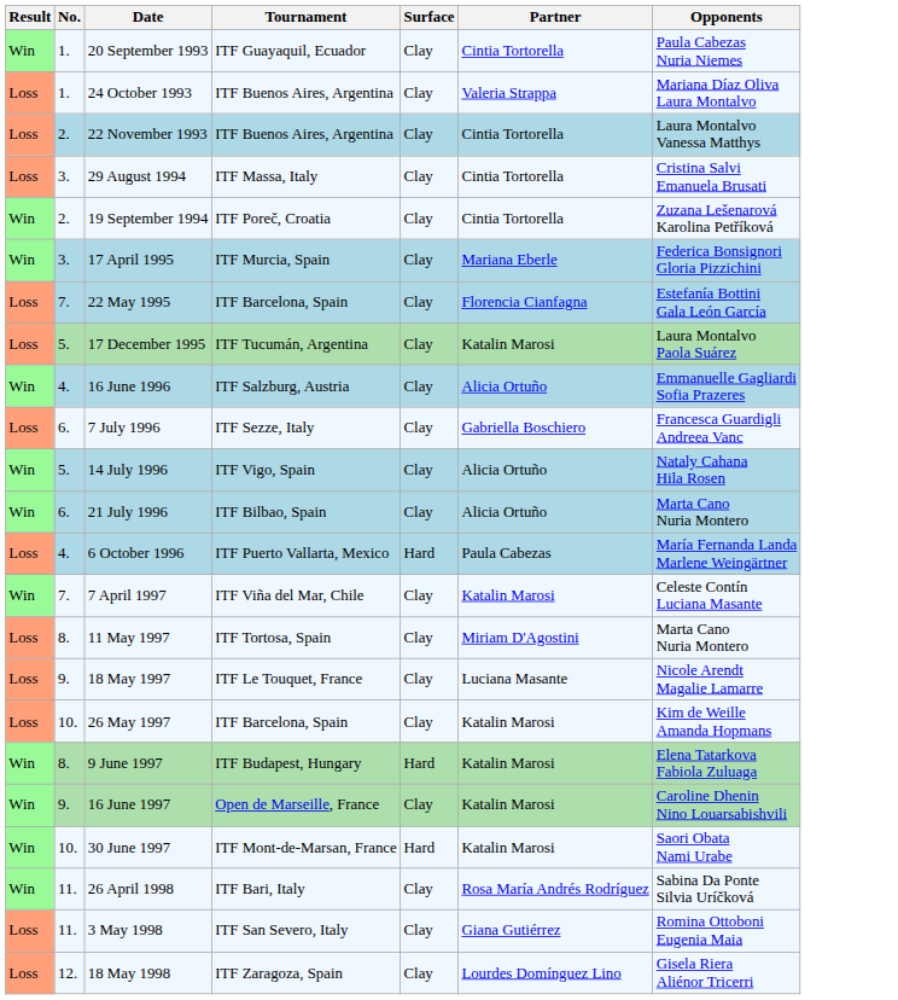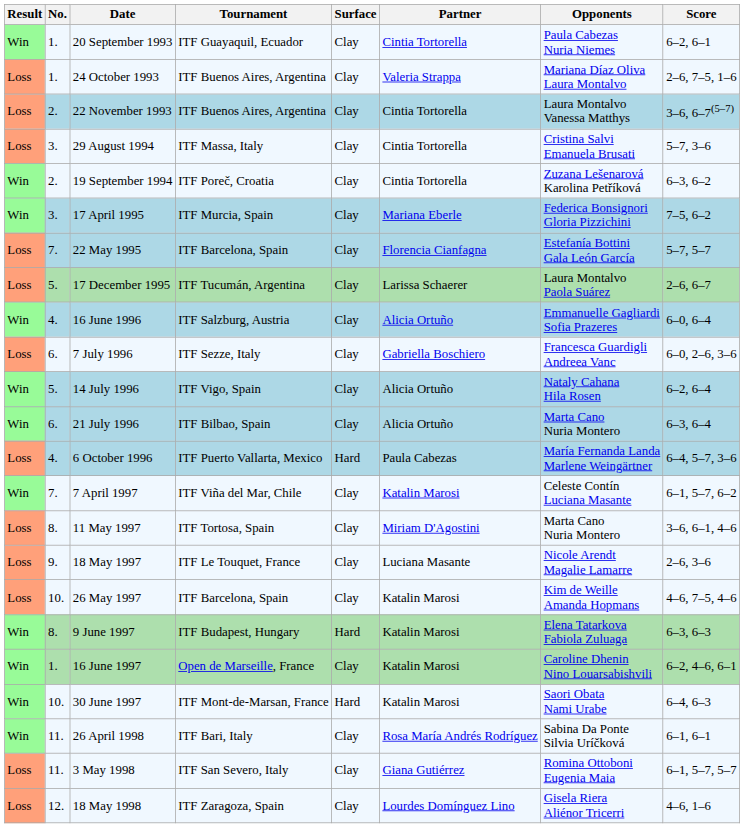 <table class="sortable wikitable">
 <tr>
 <th>Result</th>
 <th>No.</th>
 <th>Date</th>
 <th>Tournament</th>
 <th>Surface</th>
 <th>Partner</th>
 <th>Opponents</th>
+<th>Score</th>
 </tr>
 <tr style="background:#f0f8ff;">
 <td style="background:#98fb98;">Win</td>
 <td>1.</td>
 <td>20 September 1993</td>
 <td>ITF Guayaquil, Ecuador</td>
 <td>Clay</td>
 <td> <a href='#'>Cintia Tortorella</a></td>
 <td> <a href='#'>Paula Cabezas</a> <br>  <a href='#'>Nuria Niemes</a></td>
+<td>6–2, 6–1</td>
 </tr>
 <tr style="background:#f0f8ff;">
 <td style="background:#ffa07a;">Loss</td>
 <td>1.</td>
 <td>24 October 1993</td>
 <td>ITF Buenos Aires, Argentina</td>
 <td>Clay</td>
 <td> <a href='#'>Valeria Strappa</a></td>
 <td> <a href='#'>Mariana Díaz Oliva</a> <br>  <a href='#'>Laura Montalvo</a></td>
+<td>2–6, 7–5, 1–6</td>
 </tr>
 <tr style="background:lightblue;">
 <td style="background:#ffa07a;">Loss</td>
 <td>2.</td>
 <td>22 November 1993</td>
 <td>ITF Buenos Aires, Argentina</td>
 <td>Clay</td>
 <td> Cintia Tortorella</td>
 <td> Laura Montalvo <br>  Vanessa Matthys</td>
+<td>3–6, 6–7<sup>(5–7)</sup></td>
 </tr>
 <tr style="background:#f0f8ff;">
 <td style="background:#ffa07a;">Loss</td>
 <td>3.</td>
 <td>29 August 1994</td>
 <td>ITF Massa, Italy</td>
 <td>Clay</td>
 <td> Cintia Tortorella</td>
 <td> <a href='#'>Cristina Salvi</a> <br>  <a href='#'>Emanuela Brusati</a></td>
+<td>5–7, 3–6</td>
 </tr>
 <tr style="background:#f0f8ff;">
 <td style="background:#98fb98;">Win</td>
 <td>2.</td>
 <td>19 September 1994</td>
 <td>ITF Poreč, Croatia</td>
 <td>Clay</td>
 <td> Cintia Tortorella</td>
 <td> <a href='#'>Zuzana Lešenarová</a> <br>  Karolina Petříková</td>
+<td>6–3, 6–2</td>
 </tr>
 <tr style="background:lightblue;">
 <td style="background:#98fb98;">Win</td>
 <td>3.</td>
 <td>17 April 1995</td>
 <td>ITF Murcia, Spain</td>
 <td>Clay</td>
 <td> <a href='#'>Mariana Eberle</a></td>
 <td> <a href='#'>Federica Bonsignori</a> <br>  <a href='#'>Gloria Pizzichini</a></td>
+<td>7–5, 6–2</td>
 </tr>
 <tr style="background:lightblue;">
 <td style="background:#ffa07a;">Loss</td>
 <td>7.</td>
 <td>22 May 1995</td>
 <td>ITF Barcelona, Spain</td>
 <td>Clay</td>
 <td> <a href='#'>Florencia Cianfagna</a></td>
 <td> <a href='#'>Estefanía Bottini</a> <br>  <a href='#'>Gala León García</a></td>
+<td>5–7, 5–7</td>
 </tr>
 <tr style="background:#addfad;">
 <td style="background:#ffa07a;">Loss</td>
 <td>5.</td>
 <td>17 December 1995</td>
 <td>ITF Tucumán, Argentina</td>
 <td>Clay</td>
-<td> Katalin Marosi</td>
+<td> Larissa Schaerer</td>
 <td> Laura Montalvo <br>  <a href='#'>Paola Suárez</a></td>
+<td>2–6, 6–7</td>
 </tr>
 <tr style="background:lightblue;">
 <td style="background:#98fb98;">Win</td>
 <td>4.</td>
 <td>16 June 1996</td>
 <td>ITF Salzburg, Austria</td>
 <td>Clay</td>
 <td> <a href='#'>Alicia Ortuño</a></td>
 <td> <a href='#'>Emmanuelle Gagliardi</a> <br>  <a href='#'>Sofia Prazeres</a></td>
+<td>6–0, 6–4</td>
 </tr>
 <tr style="background:#f0f8ff;">
 <td style="background:#ffa07a;">Loss</td>
 <td>6.</td>
 <td>7 July 1996</td>
 <td>ITF Sezze, Italy</td>
 <td>Clay</td>
 <td> <a href='#'>Gabriella Boschiero</a></td>
 <td> <a href='#'>Francesca Guardigli</a> <br>  <a href='#'>Andreea Vanc</a></td>
+<td>6–0, 2–6, 3–6</td>
 </tr>
 <tr style="background:lightblue;">
 <td style="background:#98fb98;">Win</td>
 <td>5.</td>
 <td>14 July 1996</td>
 <td>ITF Vigo, Spain</td>
 <td>Clay</td>
 <td> Alicia Ortuño</td>
 <td> <a href='#'>Nataly Cahana</a> <br>  <a href='#'>Hila Rosen</a></td>
+<td>6–2, 6–4</td>
 </tr>
 <tr style="background:lightblue;">
 <td style="background:#98fb98;">Win</td>
 <td>6.</td>
 <td>21 July 1996</td>
 <td>ITF Bilbao, Spain</td>
 <td>Clay</td>
 <td> Alicia Ortuño</td>
 <td> <a href='#'>Marta Cano</a> <br>  Nuria Montero</td>
+<td>6–3, 6–4</td>
 </tr>
 <tr style="background:lightblue;">
 <td style="background:#ffa07a;">Loss</td>
 <td>4.</td>
 <td>6 October 1996</td>
 <td>ITF Puerto Vallarta, Mexico</td>
 <td>Hard</td>
 <td> Paula Cabezas</td>
 <td> <a href='#'>María Fernanda Landa</a> <br>  <a href='#'>Marlene Weingärtner</a></td>
+<td>6–4, 5–7, 3–6</td>
 </tr>
 <tr style="background:#f0f8ff;">
 <td style="background:#98fb98;">Win</td>
 <td>7.</td>
 <td>7 April 1997</td>
 <td>ITF Viña del Mar, Chile</td>
 <td>Clay</td>
 <td> <a href='#'>Katalin Marosi</a></td>
 <td> Celeste Contín <br>  <a href='#'>Luciana Masante</a></td>
+<td>6–1, 5–7, 6–2</td>
 </tr>
 <tr style="background:#f0f8ff;">
 <td style="background:#ffa07a;">Loss</td>
 <td>8.</td>
 <td>11 May 1997</td>
 <td>ITF Tortosa, Spain</td>
 <td>Clay</td>
 <td> <a href='#'>Miriam D'Agostini</a></td>
 <td> Marta Cano <br>  Nuria Montero</td>
+<td>3–6, 6–1, 4–6</td>
 </tr>
 <tr style="background:#f0f8ff;">
 <td style="background:#ffa07a;">Loss</td>
 <td>9.</td>
 <td>18 May 1997</td>
 <td>ITF Le Touquet, France</td>
 <td>Clay</td>
 <td> Luciana Masante</td>
 <td> <a href='#'>Nicole Arendt</a> <br>  <a href='#'>Magalie Lamarre</a></td>
+<td>2–6, 3–6</td>
 </tr>
 <tr style="background:#f0f8ff;">
 <td style="background:#ffa07a;">Loss</td>
 <td>10.</td>
 <td>26 May 1997</td>
 <td>ITF Barcelona, Spain</td>
 <td>Clay</td>
 <td> Katalin Marosi</td>
 <td> <a href='#'>Kim de Weille</a> <br>  <a href='#'>Amanda Hopmans</a></td>
+<td>4–6, 7–5, 4–6</td>
 </tr>
 <tr style="background:#addfad;">
 <td style="background:#98fb98;">Win</td>
 <td>8.</td>
 <td>9 June 1997</td>
 <td>ITF Budapest, Hungary</td>
 <td>Hard</td>
 <td> Katalin Marosi</td>
 <td> <a href='#'>Elena Tatarkova</a> <br>  <a href='#'>Fabiola Zuluaga</a></td>
+<td>6–3, 6–3</td>
 </tr>
 <tr style="background:#addfad;">
 <td style="background:#98fb98;">Win</td>
-<td>9.</td>
+<td>1.</td>
 <td>16 June 1997</td>
 <td><a href='#'>Open de Marseille</a>, France</td>
 <td>Clay</td>
 <td> Katalin Marosi</td>
 <td> <a href='#'>Caroline Dhenin</a> <br>  <a href='#'>Nino Louarsabishvili</a></td>
+<td>6–2, 4–6, 6–1</td>
 </tr>
 <tr style="background:#f0f8ff;">
 <td style="background:#98fb98;">Win</td>
 <td>10.</td>
 <td>30 June 1997</td>
 <td>ITF Mont-de-Marsan, France</td>
 <td>Hard</td>
 <td> Katalin Marosi</td>
 <td> <a href='#'>Saori Obata</a> <br>  <a href='#'>Nami Urabe</a></td>
+<td>6–4, 6–3</td>
 </tr>
 <tr style="background:#f0f8ff;">
 <td style="background:#98fb98;">Win</td>
 <td>11.</td>
 <td>26 April 1998</td>
 <td>ITF Bari, Italy</td>
 <td>Clay</td>
 <td> <a href='#'>Rosa María Andrés Rodríguez</a></td>
 <td> Sabina Da Ponte <br>  Silvia Uríčková</td>
+<td>6–1, 6–1</td>
 </tr>
 <tr style="background:#f0f8ff;">
 <td style="background:#ffa07a;">Loss</td>
 <td>11.</td>
 <td>3 May 1998</td>
 <td>ITF San Severo, Italy</td>
 <td>Clay</td>
 <td> <a href='#'>Giana Gutiérrez</a></td>
 <td> <a href='#'>Romina Ottoboni</a> <br>  <a href='#'>Eugenia Maia</a></td>
+<td>6–1, 5–7, 5–7</td>
 </tr>
 <tr style="background:#f0f8ff;">
 <td style="background:#ffa07a;">Loss</td>
 <td>12.</td>
 <td>18 May 1998</td>
 <td>ITF Zaragoza, Spain</td>
 <td>Clay</td>
 <td> <a href='#'>Lourdes Domínguez Lino</a></td>
 <td> <a href='#'>Gisela Riera</a> <br>  <a href='#'>Aliénor Tricerri</a></td>
+<td>4–6, 1–6</td>
 </tr>
 </table>
